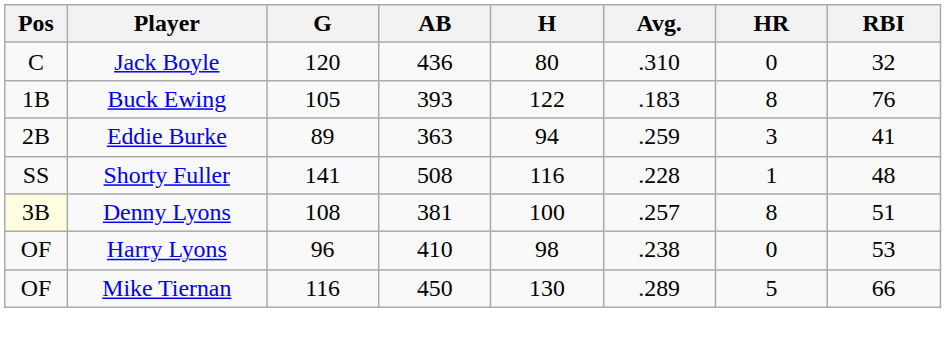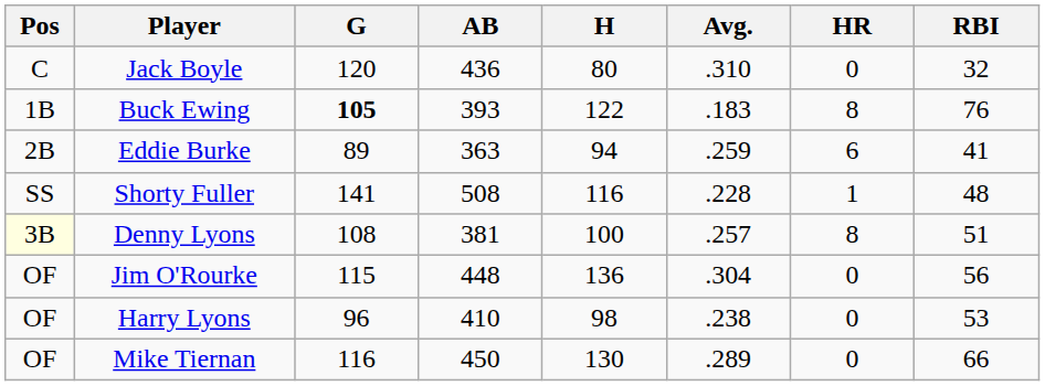 <table class="wikitable sortable">
 <tr>
 <th bgcolor="#DDDDFF" width="5%">Pos</th>
 <th bgcolor="#DDDDFF" width="16%">Player</th>
 <th bgcolor="#DDDDFF" width="9%">G</th>
 <th bgcolor="#DDDDFF" width="9%">AB</th>
 <th bgcolor="#DDDDFF" width="9%">H</th>
 <th bgcolor="#DDDDFF" width="9%">Avg.</th>
 <th bgcolor="#DDDDFF" width="9%">HR</th>
 <th bgcolor="#DDDDFF" width="9%">RBI</th>
 </tr>
 <tr align="center">
 <td>C</td>
 <td><a href='#'>Jack Boyle</a></td>
 <td>120</td>
 <td>436</td>
 <td>80</td>
 <td>.310</td>
 <td>0</td>
 <td>32</td>
 </tr>
 <tr align=center>
 <td>1B</td>
 <td><a href='#'>Buck Ewing</a></td>
-<td>105</td>
+<td><strong>105</strong></td>
 <td>393</td>
 <td>122</td>
 <td>.183</td>
 <td>8</td>
 <td>76</td>
 </tr>
 <tr align=center>
 <td>2B</td>
 <td><a href='#'>Eddie Burke</a></td>
 <td>89</td>
 <td>363</td>
 <td>94</td>
 <td>.259</td>
-<td>3</td>
+<td>6</td>
 <td>41</td>
 </tr>
 <tr align=center>
 <td>SS</td>
 <td><a href='#'>Shorty Fuller</a></td>
 <td>141</td>
 <td>508</td>
 <td>116</td>
 <td>.228</td>
 <td>1</td>
 <td>48</td>
 </tr>
 <tr align=center>
 <td style="background: lightyellow;">3B</td>
 <td><a href='#'>Denny Lyons</a></td>
 <td>108</td>
 <td>381</td>
 <td>100</td>
 <td>.257</td>
 <td>8</td>
 <td>51</td>
 </tr>
 <tr align=center>
 <td>OF</td>
+<td><a href='#'>Jim O'Rourke</a></td>
+<td>115</td>
+<td>448</td>
+<td>136</td>
+<td>.304</td>
+<td>0</td>
+<td>56</td>
+</tr>
+<tr align=center>
+<td>OF</td>
 <td><a href='#'>Harry Lyons</a></td>
 <td>96</td>
 <td>410</td>
 <td>98</td>
 <td>.238</td>
 <td>0</td>
 <td>53</td>
 </tr>
 <tr align=center>
 <td>OF</td>
 <td><a href='#'>Mike Tiernan</a></td>
 <td>116</td>
 <td>450</td>
 <td>130</td>
 <td>.289</td>
-<td>5</td>
+<td>0</td>
 <td>66</td>
 </tr>
 </table>
